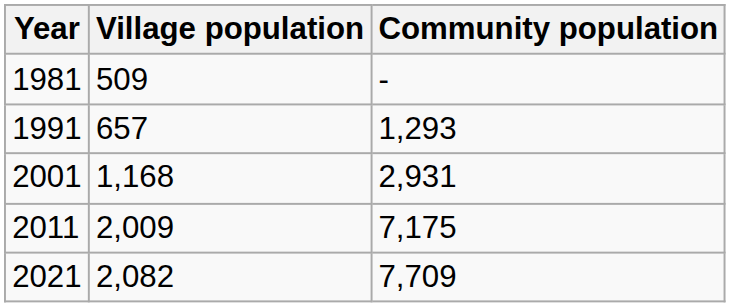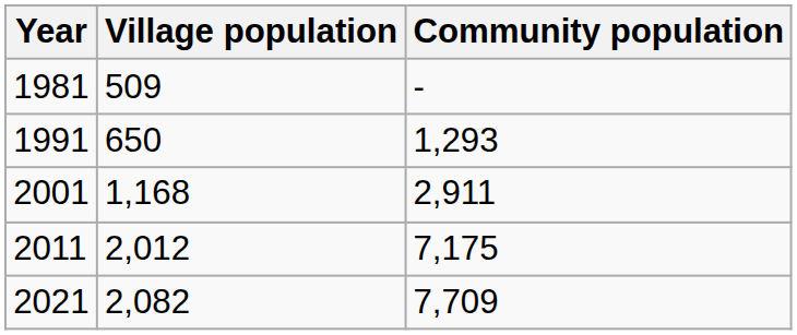 <table class=wikitable>
 <tr>
 <th>Year</th>
 <th>Village population</th>
 <th>Community population</th>
 </tr>
 <tr>
 <td>1981</td>
 <td>509</td>
 <td>-</td>
 </tr>
 <tr>
 <td>1991</td>
-<td>657</td>
+<td>650</td>
 <td>1,293</td>
 </tr>
 <tr>
 <td>2001</td>
 <td>1,168</td>
-<td>2,931</td>
+<td>2,911</td>
 </tr>
 <tr>
 <td>2011</td>
-<td>2,009</td>
+<td>2,012</td>
 <td>7,175</td>
 </tr>
 <tr>
 <td>2021</td>
 <td>2,082</td>
 <td>7,709</td>
 </tr>
 </table>
